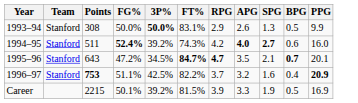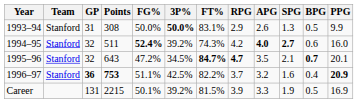 <table class="wikitable">
 <tr>
 <th>Year</th>
 <th>Team</th>
+<th>GP</th>
 <th>Points</th>
 <th>FG%</th>
 <th>3P%</th>
 <th>FT%</th>
 <th>RPG</th>
 <th>APG</th>
 <th>SPG</th>
 <th>BPG</th>
 <th>PPG</th>
 </tr>
 <tr>
 <td>1993–94</td>
 <td>Stanford</td>
+<td>31</td>
 <td>308</td>
 <td>50.0%</td>
 <td><strong>50.0%</strong></td>
 <td>83.1%</td>
 <td>2.9</td>
 <td>2.6</td>
 <td>1.3</td>
 <td>0.5</td>
 <td>9.9</td>
 </tr>
 <tr>
 <td>1994–95</td>
 <td><a href='#'>Stanford</a></td>
+<td>32</td>
 <td>511</td>
 <td><strong>52.4%</strong></td>
 <td>39.2%</td>
 <td>74.3%</td>
 <td>4.2</td>
 <td><strong>4.0</strong></td>
 <td><strong>2.7</strong></td>
 <td>0.6</td>
 <td>16.0</td>
 </tr>
 <tr>
 <td>1995–96</td>
 <td><a href='#'>Stanford</a></td>
+<td>32</td>
 <td>643</td>
 <td>47.2%</td>
 <td>34.5%</td>
 <td><strong>84.7%</strong></td>
 <td><strong>4.7</strong></td>
 <td>3.5</td>
 <td>2.1</td>
 <td><strong>0.7</strong></td>
 <td>20.1</td>
 </tr>
 <tr>
 <td>1996–97</td>
 <td><a href='#'>Stanford</a></td>
+<td><strong>36</strong></td>
 <td><strong>753</strong></td>
 <td>51.1%</td>
 <td>42.5%</td>
 <td>82.2%</td>
 <td>3.7</td>
 <td>3.2</td>
 <td>1.6</td>
 <td>0.4</td>
 <td><strong>20.9</strong></td>
 </tr>
 <tr>
 <td>Career</td>
 <td></td>
+<td>131</td>
 <td>2215</td>
 <td>50.1%</td>
 <td>39.2%</td>
 <td>81.5%</td>
 <td>3.9</td>
 <td>3.3</td>
 <td>1.9</td>
 <td>0.5</td>
 <td>16.9</td>
 </tr>
 </table>
